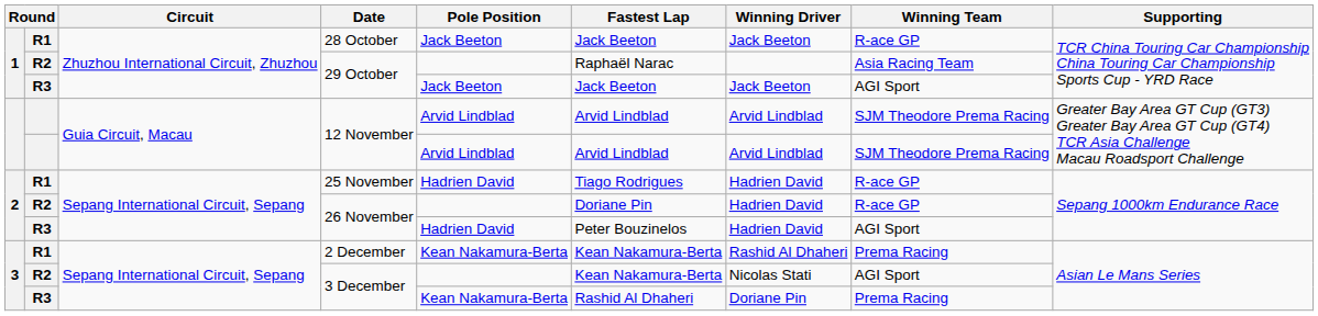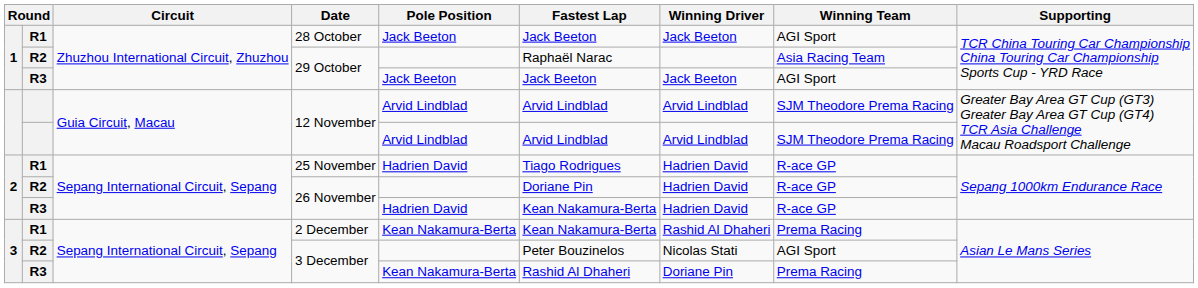 <table class="wikitable" style="font-size:85%">
 <tr>
 <th colspan=2>Round</th>
 <th>Circuit</th>
 <th>Date</th>
 <th>Pole Position</th>
 <th>Fastest Lap</th>
 <th>Winning Driver</th>
 <th>Winning Team</th>
 <th>Supporting</th>
 </tr>
 <tr>
 <th rowspan=3>1</th>
 <th>R1</th>
 <td rowspan=3 nowrap> <a href='#'>Zhuzhou International Circuit</a>, <a href='#'>Zhuzhou</a></td>
 <td>28 October</td>
 <td> <a href='#'>Jack Beeton</a></td>
 <td> <a href='#'>Jack Beeton</a></td>
 <td> <a href='#'>Jack Beeton</a></td>
-<td> <a href='#'>R-ace GP</a></td>
+<td> AGI Sport</td>
 <td rowspan=3 nowrap><em><a href='#'>TCR China Touring Car Championship</a><br><a href='#'>China Touring Car Championship</a><br>Sports Cup - YRD Race</em></td>
 </tr>
 <tr>
 <th>R2</th>
 <td rowspan=2>29 October</td>
 <td></td>
 <td> Raphaël Narac</td>
 <td> </td>
 <td> <a href='#'>Asia Racing Team</a></td>
 </tr>
 <tr>
 <th>R3</th>
 <td> <a href='#'>Jack Beeton</a></td>
 <td> <a href='#'>Jack Beeton</a></td>
 <td> <a href='#'>Jack Beeton</a></td>
 <td> AGI Sport</td>
 </tr>
 <tr>
 <th rowspan=2></th>
 <th></th>
 <td rowspan=2> <a href='#'>Guia Circuit</a>, <a href='#'>Macau</a></td>
 <td rowspan=2>12 November</td>
 <td nowrap> <a href='#'>Arvid Lindblad</a></td>
 <td nowrap> <a href='#'>Arvid Lindblad</a></td>
 <td nowrap> <a href='#'>Arvid Lindblad</a></td>
 <td nowrap> <a href='#'>SJM Theodore Prema Racing</a></td>
 <td rowspan=2><em>Greater Bay Area GT Cup (GT3)<br>Greater Bay Area GT Cup (GT4)<br><a href='#'>TCR Asia Challenge</a><br>Macau Roadsport Challenge</em></td>
 </tr>
 <tr>
 <th></th>
 <td> <a href='#'>Arvid Lindblad</a></td>
 <td> <a href='#'>Arvid Lindblad</a></td>
 <td> <a href='#'>Arvid Lindblad</a></td>
 <td nowrap> <a href='#'>SJM Theodore Prema Racing</a></td>
 </tr>
 <tr>
 <th rowspan=3>2</th>
 <th>R1</th>
 <td rowspan=3> <a href='#'>Sepang International Circuit</a>, <a href='#'>Sepang</a></td>
 <td nowrap>25 November</td>
 <td> <a href='#'>Hadrien David</a></td>
 <td> <a href='#'>Tiago Rodrigues</a></td>
 <td> <a href='#'>Hadrien David</a></td>
 <td> <a href='#'>R-ace GP</a></td>
 <td rowspan=3><em><a href='#'>Sepang 1000km Endurance Race</a></em></td>
 </tr>
 <tr>
 <th>R2</th>
 <td rowspan=2>26 November</td>
 <td></td>
 <td> <a href='#'>Doriane Pin</a></td>
 <td> <a href='#'>Hadrien David</a></td>
 <td> <a href='#'>R-ace GP</a></td>
 </tr>
 <tr>
 <th>R3</th>
 <td> <a href='#'>Hadrien David</a></td>
-<td> Peter Bouzinelos</td>
+<td> <a href='#'>Kean Nakamura-Berta</a></td>
 <td> <a href='#'>Hadrien David</a></td>
-<td> AGI Sport</td>
+<td> <a href='#'>R-ace GP</a></td>
 </tr>
 <tr>
 <th rowspan=3>3</th>
 <th>R1</th>
 <td rowspan=3> <a href='#'>Sepang International Circuit</a>, <a href='#'>Sepang</a></td>
 <td>2 December</td>
 <td nowrap> <a href='#'>Kean Nakamura-Berta</a></td>
 <td nowrap> <a href='#'>Kean Nakamura-Berta</a></td>
 <td nowrap> <a href='#'>Rashid Al Dhaheri</a></td>
 <td> <a href='#'>Prema Racing</a></td>
 <td rowspan=3><em><a href='#'>Asian Le Mans Series</a></em></td>
 </tr>
 <tr>
 <th>R2</th>
 <td rowspan=2>3 December</td>
 <td></td>
-<td> <a href='#'>Kean Nakamura-Berta</a></td>
+<td> Peter Bouzinelos</td>
 <td> Nicolas Stati</td>
 <td> AGI Sport</td>
 </tr>
 <tr>
 <th>R3</th>
 <td> <a href='#'>Kean Nakamura-Berta</a></td>
 <td> <a href='#'>Rashid Al Dhaheri</a></td>
 <td> <a href='#'>Doriane Pin</a></td>
 <td> <a href='#'>Prema Racing</a></td>
 </tr>
 </table>
